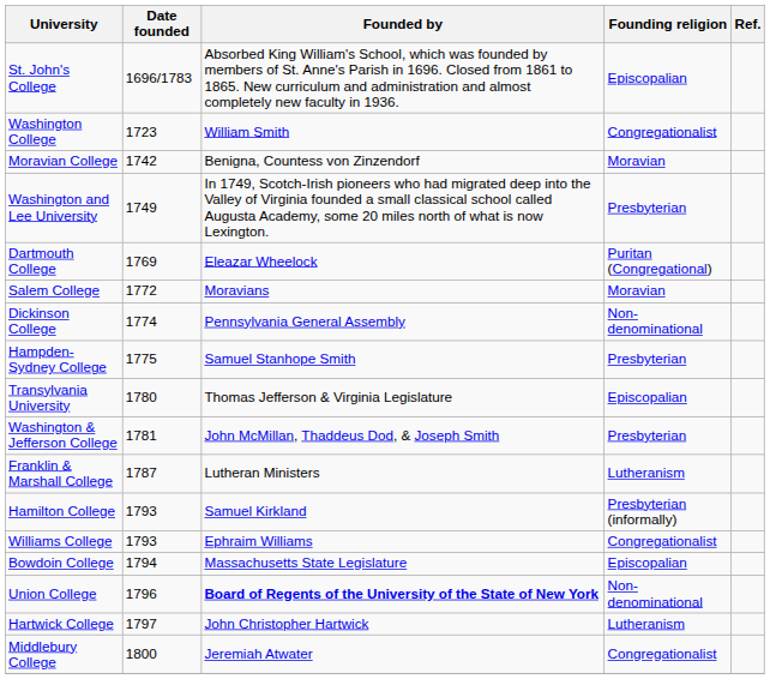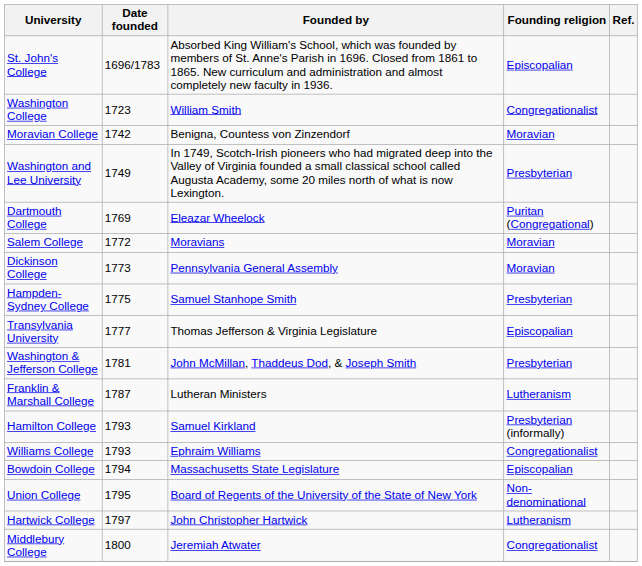 <table class="wikitable">
 <tr>
 <th>University</th>
 <th>Date founded</th>
 <th>Founded by</th>
 <th>Founding religion</th>
 <th>Ref.</th>
 </tr>
 <tr>
 <td><a href='#'>St. John's College</a></td>
 <td>1696/1783</td>
 <td>Absorbed King William's School, which was founded by members of St. Anne's Parish in 1696. Closed from 1861 to 1865. New curriculum and administration and almost completely new faculty in 1936.</td>
 <td><a href='#'>Episcopalian</a></td>
 <td></td>
 </tr>
 <tr>
 <td><a href='#'>Washington College</a></td>
 <td>1723</td>
 <td><a href='#'>William Smith</a></td>
 <td><a href='#'>Congregationalist</a></td>
 <td></td>
 </tr>
 <tr>
 <td><a href='#'>Moravian College</a></td>
 <td>1742</td>
 <td>Benigna, Countess von Zinzendorf</td>
 <td><a href='#'>Moravian</a></td>
 <td></td>
 </tr>
 <tr>
 <td><a href='#'>Washington and Lee University</a></td>
 <td>1749</td>
 <td>In 1749, Scotch-Irish pioneers who had migrated deep into the Valley of Virginia founded a small classical school called Augusta Academy, some 20 miles north of what is now Lexington.</td>
 <td><a href='#'>Presbyterian</a></td>
 <td></td>
 </tr>
 <tr>
 <td><a href='#'>Dartmouth College</a></td>
 <td>1769</td>
 <td><a href='#'>Eleazar Wheelock</a></td>
 <td><a href='#'>Puritan</a> (<a href='#'>Congregational</a>)</td>
 <td></td>
 </tr>
 <tr>
 <td><a href='#'>Salem College</a></td>
 <td>1772</td>
 <td><a href='#'>Moravians</a></td>
 <td><a href='#'>Moravian</a></td>
 <td></td>
 </tr>
 <tr>
 <td><a href='#'>Dickinson College</a></td>
-<td>1774</td>
+<td>1773</td>
 <td><a href='#'>Pennsylvania General Assembly</a></td>
-<td><a href='#'>Non-denominational</a></td>
+<td><a href='#'>Moravian</a></td>
 <td></td>
 </tr>
 <tr>
 <td><a href='#'>Hampden-Sydney College</a></td>
 <td>1775</td>
 <td><a href='#'>Samuel Stanhope Smith</a></td>
 <td><a href='#'>Presbyterian</a></td>
 <td></td>
 </tr>
 <tr>
 <td><a href='#'>Transylvania University</a></td>
-<td>1780</td>
+<td>1777</td>
 <td>Thomas Jefferson & Virginia Legislature</td>
 <td><a href='#'>Episcopalian</a></td>
 <td></td>
 </tr>
 <tr>
 <td><a href='#'>Washington & Jefferson College</a></td>
 <td>1781</td>
 <td><a href='#'>John McMillan</a>, <a href='#'>Thaddeus Dod</a>, & <a href='#'>Joseph Smith</a></td>
 <td><a href='#'>Presbyterian</a></td>
 <td></td>
 </tr>
 <tr>
 <td><a href='#'>Franklin & Marshall College</a></td>
 <td>1787</td>
 <td>Lutheran Ministers</td>
 <td><a href='#'>Lutheranism</a></td>
 <td></td>
 </tr>
 <tr>
 <td><a href='#'>Hamilton College</a></td>
 <td>1793</td>
 <td><a href='#'>Samuel Kirkland</a></td>
 <td><a href='#'>Presbyterian</a> (informally)</td>
 <td></td>
 </tr>
 <tr>
 <td><a href='#'>Williams College</a></td>
 <td>1793</td>
 <td><a href='#'>Ephraim Williams</a></td>
 <td><a href='#'>Congregationalist</a></td>
 <td></td>
 </tr>
 <tr>
 <td><a href='#'>Bowdoin College</a></td>
 <td>1794</td>
 <td><a href='#'>Massachusetts State Legislature</a></td>
 <td><a href='#'>Episcopalian</a></td>
 <td></td>
 </tr>
 <tr>
 <td><a href='#'>Union College</a></td>
-<td>1796</td>
-<td><strong><a href='#'>Board of Regents of the University of the State of New York</a> </strong></td>
+<td>1795</td>
+<td><a href='#'>Board of Regents of the University of the State of New York</a> </td>
 <td><a href='#'>Non-denominational</a></td>
 <td></td>
 </tr>
 <tr>
 <td><a href='#'>Hartwick College</a></td>
 <td>1797</td>
 <td><a href='#'>John Christopher Hartwick</a></td>
 <td><a href='#'>Lutheranism</a></td>
 <td></td>
 </tr>
 <tr>
 <td><a href='#'>Middlebury College</a></td>
 <td>1800</td>
 <td><a href='#'>Jeremiah Atwater</a></td>
 <td><a href='#'>Congregationalist</a></td>
 <td></td>
 </tr>
 <tr>
 </tr>
 </table>
